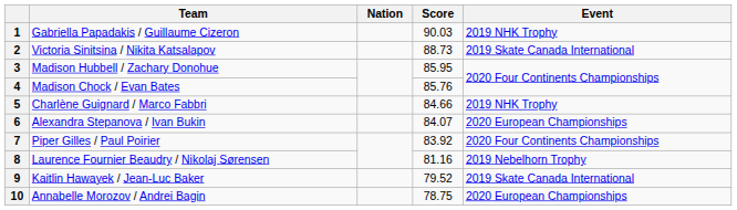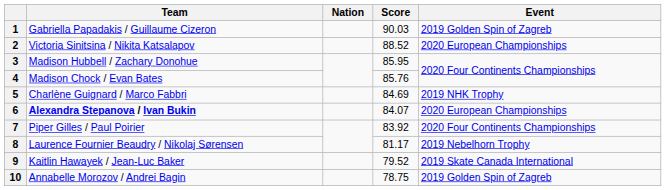 <table class="wikitable sortable" style="text-align:left; width:80%">
 <tr>
 <th scope="col"></th>
 <th scope="col">Team</th>
 <th scope="col">Nation</th>
 <th scope="col">Score</th>
 <th scope="col">Event</th>
 </tr>
 <tr>
 <th scope="row">1</th>
 <td><a href='#'>Gabriella Papadakis</a> / <a href='#'>Guillaume Cizeron</a></td>
 <td></td>
 <td style="text-align:center;">90.03</td>
-<td><a href='#'>2019 NHK Trophy</a></td>
+<td><a href='#'>2019 Golden Spin of Zagreb</a></td>
 </tr>
 <tr>
 <th scope="row">2</th>
 <td><a href='#'>Victoria Sinitsina</a> / <a href='#'>Nikita Katsalapov</a></td>
 <td></td>
-<td style="text-align:center;">88.73</td>
-<td><a href='#'>2019 Skate Canada International</a></td>
+<td style="text-align:center;">88.52</td>
+<td><a href='#'>2020 European Championships</a></td>
 </tr>
 <tr>
 <th scope="row">3</th>
 <td><a href='#'>Madison Hubbell</a> / <a href='#'>Zachary Donohue</a></td>
 <td rowspan="2"></td>
 <td style="text-align:center;">85.95</td>
 <td rowspan="2"><a href='#'>2020 Four Continents Championships</a></td>
 </tr>
 <tr>
 <th scope="row">4</th>
 <td><a href='#'>Madison Chock</a> / <a href='#'>Evan Bates</a></td>
 <td style="text-align:center;">85.76</td>
 </tr>
 <tr>
 <th scope="row">5</th>
 <td><a href='#'>Charlène Guignard</a> / <a href='#'>Marco Fabbri</a></td>
 <td></td>
-<td style="text-align:center;">84.66</td>
+<td style="text-align:center;">84.69</td>
 <td><a href='#'>2019 NHK Trophy</a></td>
 </tr>
 <tr>
 <th scope="row">6</th>
-<td><a href='#'>Alexandra Stepanova</a> / <a href='#'>Ivan Bukin</a></td>
+<td><strong><a href='#'>Alexandra Stepanova</a> / <a href='#'>Ivan Bukin</a></strong></td>
 <td></td>
 <td style="text-align:center;">84.07</td>
 <td><a href='#'>2020 European Championships</a></td>
 </tr>
 <tr>
 <th scope="row">7</th>
 <td><a href='#'>Piper Gilles</a> / <a href='#'>Paul Poirier</a></td>
 <td rowspan="2"></td>
 <td style="text-align:center;">83.92</td>
 <td><a href='#'>2020 Four Continents Championships</a></td>
 </tr>
 <tr>
 <th scope="row">8</th>
 <td><a href='#'>Laurence Fournier Beaudry</a> / <a href='#'>Nikolaj Sørensen</a></td>
-<td style="text-align:center;">81.16</td>
+<td style="text-align:center;">81.17</td>
 <td><a href='#'>2019 Nebelhorn Trophy</a></td>
 </tr>
 <tr>
 <th scope="row">9</th>
 <td><a href='#'>Kaitlin Hawayek</a> / <a href='#'>Jean-Luc Baker</a></td>
 <td></td>
 <td style="text-align:center;">79.52</td>
 <td><a href='#'>2019 Skate Canada International</a></td>
 </tr>
 <tr>
 <th scope="row">10</th>
 <td><a href='#'>Annabelle Morozov</a> / <a href='#'>Andrei Bagin</a></td>
 <td></td>
 <td style="text-align:center;">78.75</td>
-<td><a href='#'>2020 European Championships</a></td>
+<td><a href='#'>2019 Golden Spin of Zagreb</a></td>
 </tr>
 </table>
